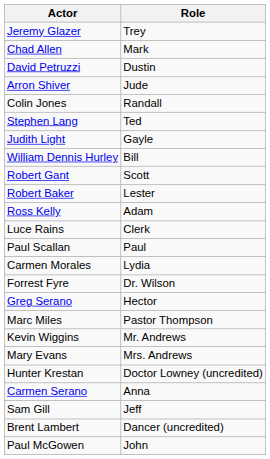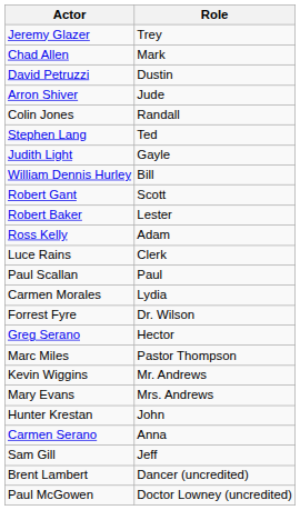 <table class="wikitable">
 <tr>
 <th>Actor</th>
 <th>Role</th>
 </tr>
 <tr>
 <td><a href='#'>Jeremy Glazer</a></td>
 <td>Trey</td>
 </tr>
 <tr>
 <td><a href='#'>Chad Allen</a></td>
 <td>Mark</td>
 </tr>
 <tr>
 <td><a href='#'>David Petruzzi</a></td>
 <td>Dustin</td>
 </tr>
 <tr>
 <td><a href='#'>Arron Shiver</a></td>
 <td>Jude</td>
 </tr>
 <tr>
 <td>Colin Jones</td>
 <td>Randall</td>
 </tr>
 <tr>
 <td><a href='#'>Stephen Lang</a></td>
 <td>Ted</td>
 </tr>
 <tr>
 <td><a href='#'>Judith Light</a></td>
 <td>Gayle</td>
 </tr>
 <tr>
 <td><a href='#'>William Dennis Hurley</a></td>
 <td>Bill</td>
 </tr>
 <tr>
 <td><a href='#'>Robert Gant</a></td>
 <td>Scott</td>
 </tr>
 <tr>
 <td><a href='#'>Robert Baker</a></td>
 <td>Lester</td>
 </tr>
 <tr>
 <td><a href='#'>Ross Kelly</a></td>
 <td>Adam</td>
 </tr>
 <tr>
 <td>Luce Rains</td>
 <td>Clerk</td>
 </tr>
 <tr>
 <td>Paul Scallan</td>
 <td>Paul</td>
 </tr>
 <tr>
 <td>Carmen Morales</td>
 <td>Lydia</td>
 </tr>
 <tr>
 <td>Forrest Fyre</td>
 <td>Dr. Wilson</td>
 </tr>
 <tr>
 <td><a href='#'>Greg Serano</a></td>
 <td>Hector</td>
 </tr>
 <tr>
 <td>Marc Miles</td>
 <td>Pastor Thompson</td>
 </tr>
 <tr>
 <td>Kevin Wiggins</td>
 <td>Mr. Andrews</td>
 </tr>
 <tr>
 <td>Mary Evans</td>
 <td>Mrs. Andrews</td>
 </tr>
 <tr>
 <td>Hunter Krestan</td>
-<td>Doctor Lowney (uncredited)</td>
+<td>John</td>
 </tr>
 <tr>
 <td><a href='#'>Carmen Serano</a></td>
 <td>Anna</td>
 </tr>
 <tr>
 <td>Sam Gill</td>
 <td>Jeff</td>
 </tr>
 <tr>
 <td>Brent Lambert</td>
 <td>Dancer (uncredited)</td>
 </tr>
 <tr>
 <td>Paul McGowen</td>
-<td>John</td>
+<td>Doctor Lowney (uncredited)</td>
 </tr>
 </table>
